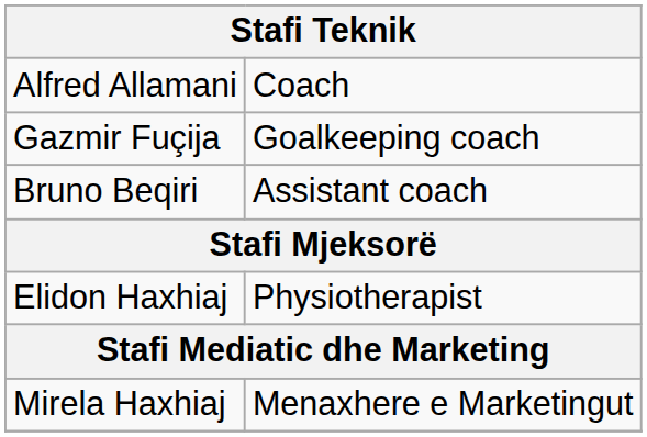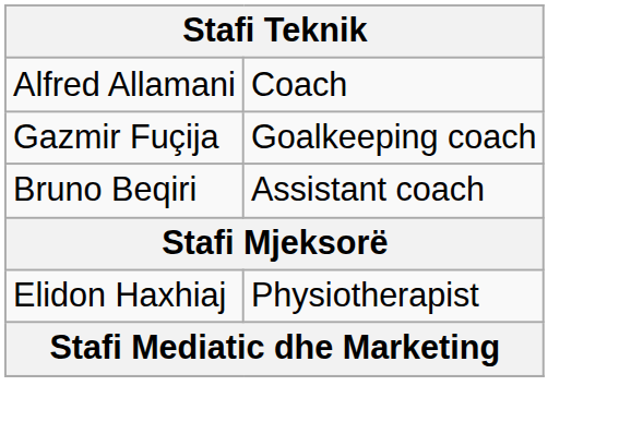 <table class="wikitable">
 <tr>
 <th colspan="2">Stafi Teknik</th>
 </tr>
 <tr>
 <td> Alfred Allamani</td>
 <td>Coach</td>
 </tr>
 <tr>
 <td> Gazmir Fuçija</td>
 <td>Goalkeeping coach</td>
 </tr>
 <tr>
 <td> Bruno Beqiri</td>
 <td>Assistant coach</td>
 </tr>
 <tr>
 <th colspan="2">Stafi Mjeksorë</th>
 </tr>
 <tr>
 <td> Elidon Haxhiaj</td>
 <td>Physiotherapist</td>
 </tr>
 <tr>
 <th colspan="2">Stafi Mediatic dhe Marketing</th>
 </tr>
 <tr>
-<td> Mirela Haxhiaj</td>
-<td>Menaxhere e Marketingut</td>
-</tr>
-<tr>
 </tr>
 </table>
